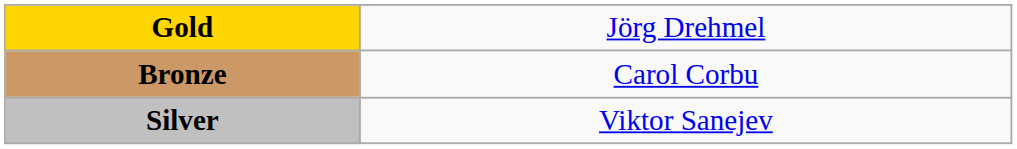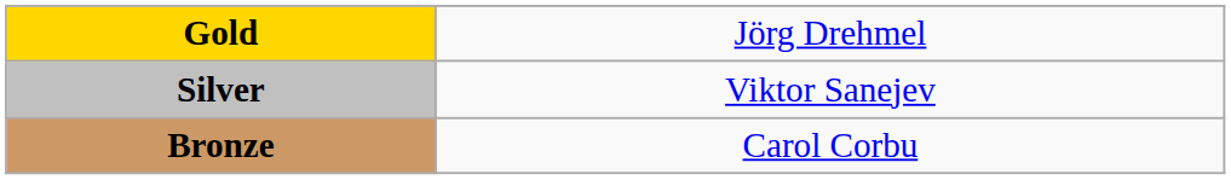 <table class="wikitable" style="text-align:center; " width="35%">
 <tr>
 <td bgcolor="gold"><strong>Gold</strong></td>
 <td><a href='#'>Jörg Drehmel</a><br>  <small><em></em></small></td>
 </tr>
 <tr>
+<td bgcolor="silver"><strong>Silver</strong></td>
+<td><a href='#'>Viktor Sanejev</a><br>  <small><em></em></small></td>
+</tr>
+<tr>
 <td bgcolor="CC9966"><strong>Bronze</strong></td>
 <td><a href='#'>Carol Corbu</a><br>  <small><em></em></small></td>
 </tr>
-<tr>
-<td bgcolor="silver"><strong>Silver</strong></td>
-<td><a href='#'>Viktor Sanejev</a><br>  <small><em></em></small></td>
-</tr>
 </table>
